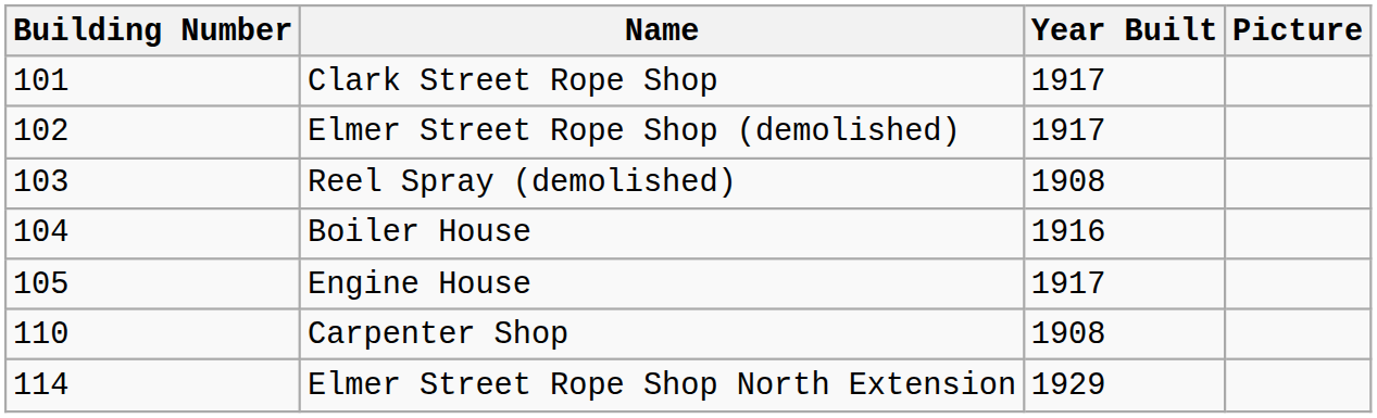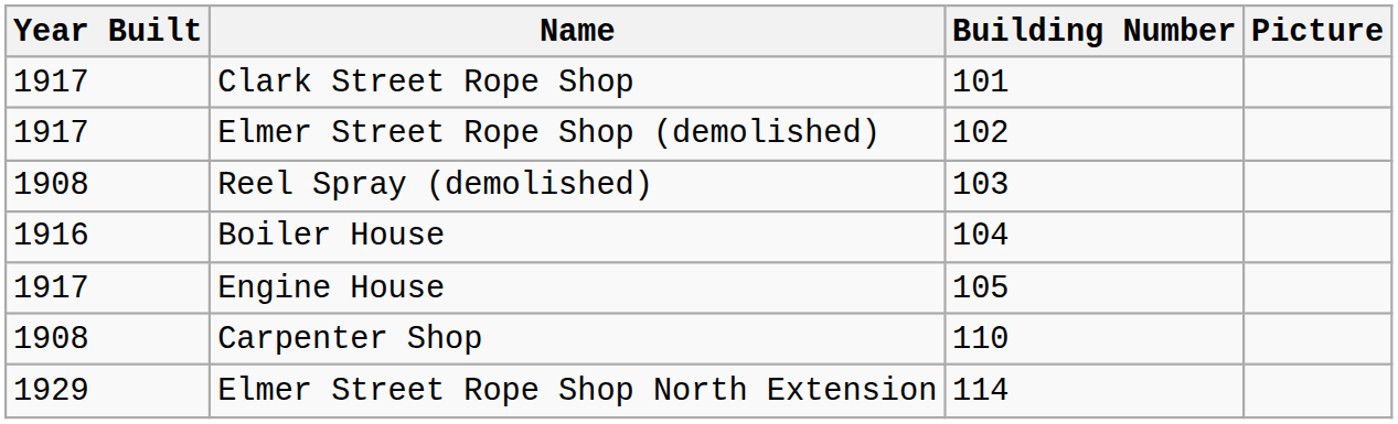 <table class="wikitable">
 <tr>
+<th>Year Built</th>
+<th>Name</th>
 <th>Building Number</th>
-<th>Name</th>
-<th>Year Built</th>
 <th>Picture</th>
 </tr>
 <tr>
+<td>1917</td>
+<td>Clark Street Rope Shop</td>
 <td>101</td>
-<td>Clark Street Rope Shop</td>
-<td>1917</td>
 <td></td>
 </tr>
 <tr>
+<td>1917</td>
+<td>Elmer Street Rope Shop (demolished)</td>
 <td>102</td>
-<td>Elmer Street Rope Shop (demolished)</td>
-<td>1917</td>
 <td></td>
 </tr>
 <tr>
+<td>1908</td>
+<td>Reel Spray (demolished)</td>
 <td>103</td>
-<td>Reel Spray (demolished)</td>
-<td>1908</td>
 <td></td>
 </tr>
 <tr>
+<td>1916</td>
+<td>Boiler House</td>
 <td>104</td>
-<td>Boiler House</td>
-<td>1916</td>
 <td></td>
 </tr>
 <tr>
+<td>1917</td>
+<td>Engine House</td>
 <td>105</td>
-<td>Engine House</td>
-<td>1917</td>
 <td></td>
 </tr>
 <tr>
+<td>1908</td>
+<td>Carpenter Shop</td>
 <td>110</td>
-<td>Carpenter Shop</td>
-<td>1908</td>
 <td></td>
 </tr>
 <tr>
+<td>1929</td>
+<td>Elmer Street Rope Shop North Extension</td>
 <td>114</td>
-<td>Elmer Street Rope Shop North Extension</td>
-<td>1929</td>
 <td></td>
 </tr>
 </table>
